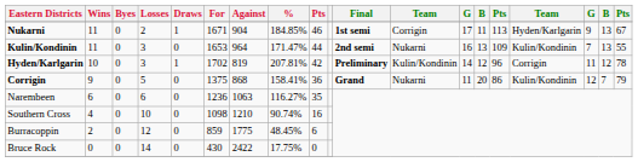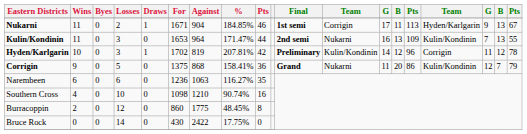 <table style="font-size: 85%; text-align: left;" class="wikitable">
 <tr>
 <th style="color:crimson">Eastern Districts</th>
 <th style="color:crimson">Wins</th>
 <th style="color:crimson">Byes</th>
 <th style="color:crimson">Losses</th>
 <th style="color:crimson">Draws</th>
 <th style="color:crimson">For</th>
 <th style="color:crimson">Against</th>
 <th style="color:crimson">%</th>
 <th style="color:crimson">Pts</th>
 <th></th>
 <th style="color:green">Final</th>
 <th style="color:green">Team</th>
 <th style="color:green">G</th>
 <th style="color:green">B</th>
 <th style="color:green">Pts</th>
 <th style="color:green">Team</th>
 <th style="color:green">G</th>
 <th style="color:green">B</th>
 <th style="color:green">Pts</th>
 </tr>
 <tr>
 </tr>
 <tr>
 </tr>
 <tr>
 <td><strong>	Nukarni	</strong></td>
 <td>11</td>
 <td>0</td>
 <td>2</td>
 <td>1</td>
 <td>1671</td>
 <td>904</td>
 <td>184.85%</td>
 <td>46</td>
 <td></td>
 <td><strong>1st semi</strong></td>
 <td>Corrigin</td>
 <td>17</td>
 <td>11</td>
 <td>113</td>
 <td>Hyden/Karlgarin</td>
 <td>9</td>
 <td>13</td>
 <td>67</td>
 </tr>
 <tr>
 <td><strong>	Kulin/Kondinin	</strong></td>
 <td>11</td>
 <td>0</td>
 <td>3</td>
 <td>0</td>
 <td>1653</td>
 <td>964</td>
 <td>171.47%</td>
 <td>44</td>
 <td></td>
 <td><strong>2nd semi</strong></td>
 <td>Nukarni</td>
 <td>16</td>
 <td>13</td>
 <td>109</td>
 <td>Kulin/Kondinin</td>
 <td>7</td>
 <td>13</td>
 <td>55</td>
 </tr>
 <tr>
 <td><strong>	Hyden/Karlgarin	</strong></td>
 <td>10</td>
 <td>0</td>
 <td>3</td>
 <td>1</td>
 <td>1702</td>
 <td>819</td>
 <td>207.81%</td>
 <td>42</td>
 <td></td>
 <td><strong>Preliminary</strong></td>
 <td>Kulin/Kondinin</td>
 <td>14</td>
 <td>12</td>
 <td>96</td>
 <td>Corrigin</td>
 <td>11</td>
 <td>12</td>
 <td>78</td>
 </tr>
 <tr>
 <td><strong>	Corrigin	</strong></td>
 <td>9</td>
 <td>0</td>
 <td>5</td>
 <td>0</td>
 <td>1375</td>
 <td>868</td>
 <td>158.41%</td>
 <td>36</td>
 <td></td>
 <td><strong>Grand</strong></td>
 <td>Nukarni</td>
 <td>11</td>
 <td>20</td>
 <td>86</td>
 <td>Kulin/Kondinin</td>
 <td>12</td>
 <td>7</td>
 <td>79</td>
 </tr>
 <tr>
 <td>Narembeen</td>
 <td>6</td>
 <td>0</td>
 <td>6</td>
 <td>0</td>
 <td>1236</td>
 <td>1063</td>
 <td>116.27%</td>
 <td>35</td>
 <td></td>
 </tr>
 <tr>
 <td>Southern Cross</td>
 <td>4</td>
 <td>0</td>
 <td>10</td>
 <td>0</td>
 <td>1098</td>
 <td>1210</td>
 <td>90.74%</td>
 <td>16</td>
 <td></td>
 </tr>
 <tr>
 <td>Burracoppin</td>
 <td>2</td>
 <td>0</td>
 <td>12</td>
 <td>0</td>
-<td>859</td>
+<td>860</td>
 <td>1775</td>
 <td>48.45%</td>
-<td>6</td>
+<td>8</td>
 <td></td>
 </tr>
 <tr>
 <td>Bruce Rock</td>
 <td>0</td>
 <td>0</td>
 <td>14</td>
 <td>0</td>
 <td>430</td>
 <td>2422</td>
 <td>17.75%</td>
 <td>0</td>
 <td></td>
 </tr>
 <tr>
 </tr>
 </table>
